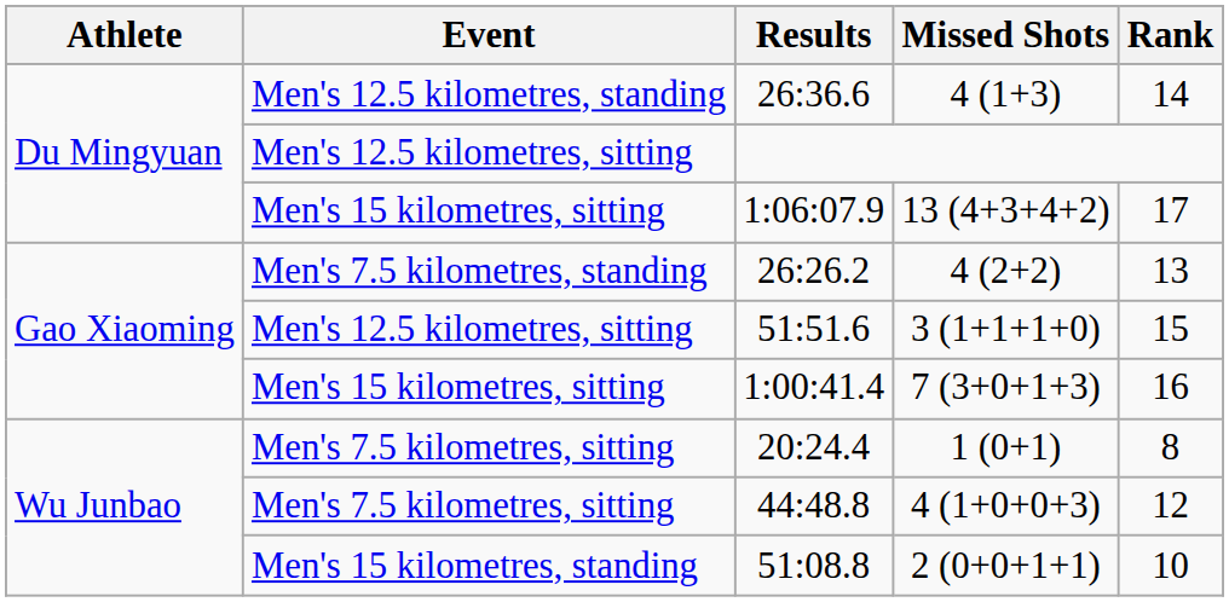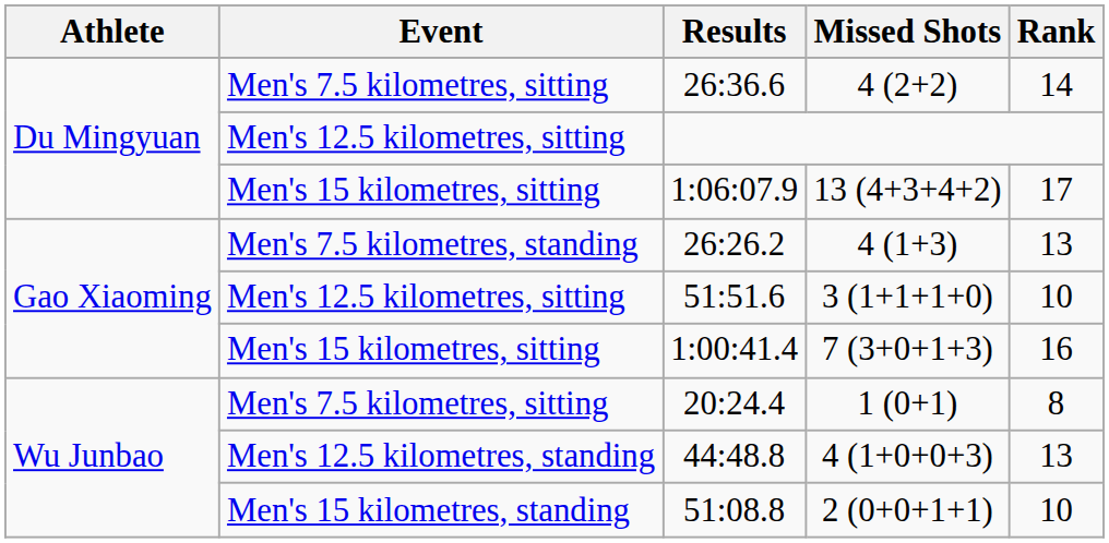 <table class="wikitable" style="font-size:100%">
 <tr>
 <th>Athlete</th>
 <th>Event</th>
 <th>Results</th>
 <th>Missed Shots</th>
 <th>Rank</th>
 </tr>
 <tr align=center>
 <td align=left rowspan=3><a href='#'>Du Mingyuan</a></td>
-<td align=left><a href='#'>Men's 12.5 kilometres, standing</a></td>
+<td align=left><a href='#'>Men's 7.5 kilometres, sitting</a></td>
 <td>26:36.6</td>
-<td>4 (1+3)</td>
+<td>4 (2+2)</td>
 <td>14</td>
 </tr>
 <tr align=center>
 <td align=left><a href='#'>Men's 12.5 kilometres, sitting</a></td>
 <td colspan=3></td>
 </tr>
 <tr align=center>
 <td align=left><a href='#'>Men's 15 kilometres, sitting</a></td>
 <td>1:06:07.9</td>
 <td>13 (4+3+4+2)</td>
 <td>17</td>
 </tr>
 <tr align=center>
 <td align=left rowspan=3><a href='#'>Gao Xiaoming</a></td>
 <td align=left><a href='#'>Men's 7.5 kilometres, standing</a></td>
 <td>26:26.2</td>
-<td>4 (2+2)</td>
+<td>4 (1+3)</td>
 <td>13</td>
 </tr>
 <tr align=center>
 <td align=left><a href='#'>Men's 12.5 kilometres, sitting</a></td>
 <td>51:51.6</td>
 <td>3 (1+1+1+0)</td>
-<td>15</td>
+<td>10</td>
 </tr>
 <tr align=center>
 <td align=left><a href='#'>Men's 15 kilometres, sitting</a></td>
 <td>1:00:41.4</td>
 <td>7 (3+0+1+3)</td>
 <td>16</td>
 </tr>
 <tr align=center>
 <td align=left rowspan=3><a href='#'>Wu Junbao</a></td>
 <td align=left><a href='#'>Men's 7.5 kilometres, sitting</a></td>
 <td>20:24.4</td>
 <td>1 (0+1)</td>
 <td>8</td>
 </tr>
 <tr align=center>
-<td align=left><a href='#'>Men's 7.5 kilometres, sitting</a></td>
+<td align=left><a href='#'>Men's 12.5 kilometres, standing</a></td>
 <td>44:48.8</td>
 <td>4 (1+0+0+3)</td>
-<td>12</td>
+<td>13</td>
 </tr>
 <tr align=center>
 <td align=left><a href='#'>Men's 15 kilometres, standing</a></td>
 <td>51:08.8</td>
 <td>2 (0+0+1+1)</td>
 <td>10</td>
 </tr>
 </table>
